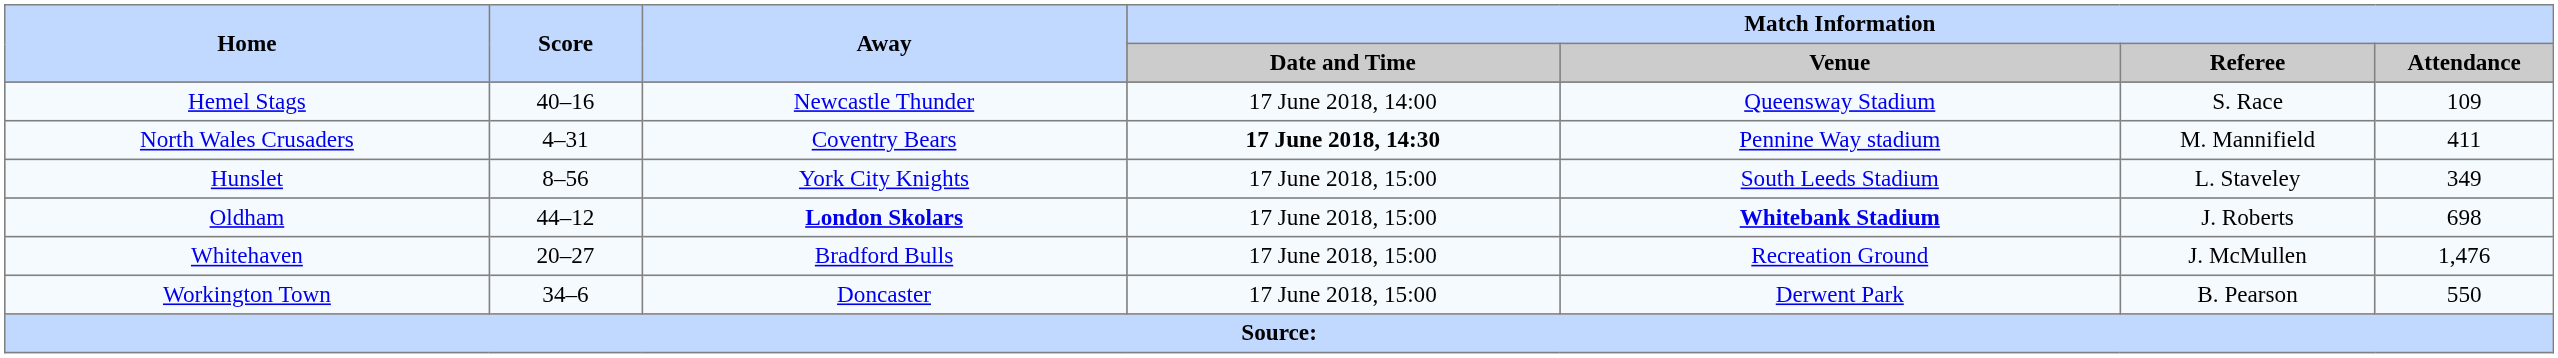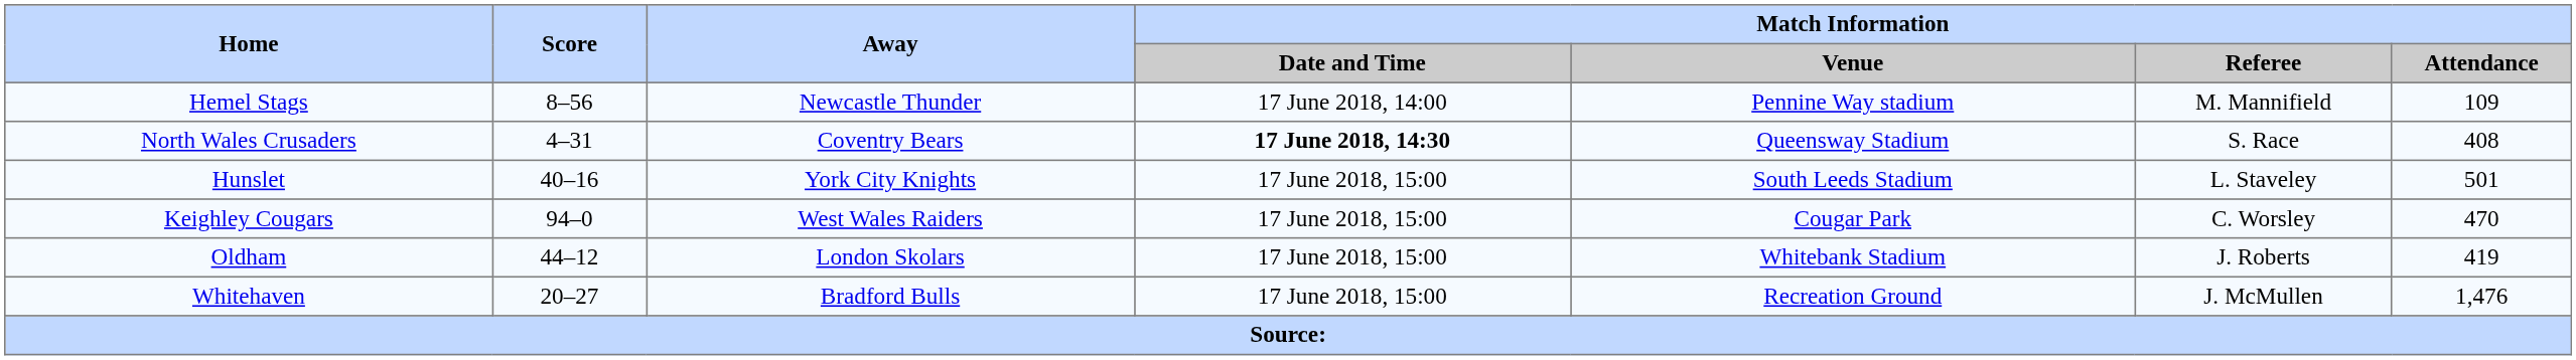 <table border=1 style="border-collapse:collapse; font-size:90%; text-align:center;" cellpadding=3 cellspacing=0 width=100%>
 <tr bgcolor=#C1D8FF>
 <th rowspan=2 width=19%>Home</th>
 <th rowspan=2 width=6%>Score</th>
 <th rowspan=2 width=19%>Away</th>
 <th colspan=4>Match Information</th>
 </tr>
 <tr bgcolor=#CCCCCC>
 <th width=17%>Date and Time</th>
 <th width=22%>Venue</th>
 <th width=10%>Referee</th>
 <th width=7%>Attendance</th>
 </tr>
 <tr bgcolor=#F5FAFF>
 <td> <a href='#'>Hemel Stags</a></td>
-<td>40–16</td>
+<td>8–56</td>
 <td> <a href='#'>Newcastle Thunder</a></td>
 <td>17 June 2018, 14:00</td>
-<td><a href='#'>Queensway Stadium</a></td>
-<td>S. Race</td>
+<td><a href='#'>Pennine Way stadium</a></td>
+<td>M. Mannifield</td>
 <td>109</td>
 </tr>
 <tr bgcolor=#F5FAFF>
 <td> <a href='#'>North Wales Crusaders</a></td>
 <td>4–31</td>
 <td> <a href='#'>Coventry Bears</a></td>
 <td><strong>17 June 2018, 14:30</strong></td>
-<td><a href='#'>Pennine Way stadium</a></td>
-<td>M. Mannifield</td>
-<td>411</td>
+<td><a href='#'>Queensway Stadium</a></td>
+<td>S. Race</td>
+<td>408</td>
 </tr>
 <tr bgcolor=#F5FAFF>
 <td> <a href='#'>Hunslet</a></td>
-<td>8–56</td>
+<td>40–16</td>
 <td> <a href='#'>York City Knights</a></td>
 <td>17 June 2018, 15:00</td>
 <td><a href='#'>South Leeds Stadium</a></td>
 <td>L. Staveley</td>
-<td>349</td>
+<td>501</td>
+</tr>
+<tr bgcolor=#F5FAFF>
+<td> <a href='#'>Keighley Cougars</a></td>
+<td>94–0</td>
+<td> <a href='#'>West Wales Raiders</a></td>
+<td>17 June 2018, 15:00</td>
+<td><a href='#'>Cougar Park</a></td>
+<td>C. Worsley</td>
+<td>470</td>
 </tr>
 <tr bgcolor=#F5FAFF>
 <td> <a href='#'>Oldham</a></td>
 <td>44–12</td>
-<td><strong> <a href='#'>London Skolars</a></strong></td>
+<td> <a href='#'>London Skolars</a></td>
 <td>17 June 2018, 15:00</td>
-<td><strong><a href='#'>Whitebank Stadium</a></strong></td>
+<td><a href='#'>Whitebank Stadium</a></td>
 <td>J. Roberts</td>
-<td>698</td>
+<td>419</td>
 </tr>
 <tr bgcolor=#F5FAFF>
 <td> <a href='#'>Whitehaven</a></td>
 <td>20–27</td>
 <td> <a href='#'>Bradford Bulls</a></td>
 <td>17 June 2018, 15:00</td>
 <td><a href='#'>Recreation Ground</a></td>
 <td>J. McMullen</td>
 <td>1,476</td>
 </tr>
-<tr bgcolor=#F5FAFF>
-<td> <a href='#'>Workington Town</a></td>
-<td>34–6</td>
-<td> <a href='#'>Doncaster</a></td>
-<td>17 June 2018, 15:00</td>
-<td><a href='#'>Derwent Park</a></td>
-<td>B. Pearson</td>
-<td>550</td>
-</tr>
 <tr bgcolor=#C1D8FF>
 <th colspan=7>Source:</th>
 </tr>
 </table>
